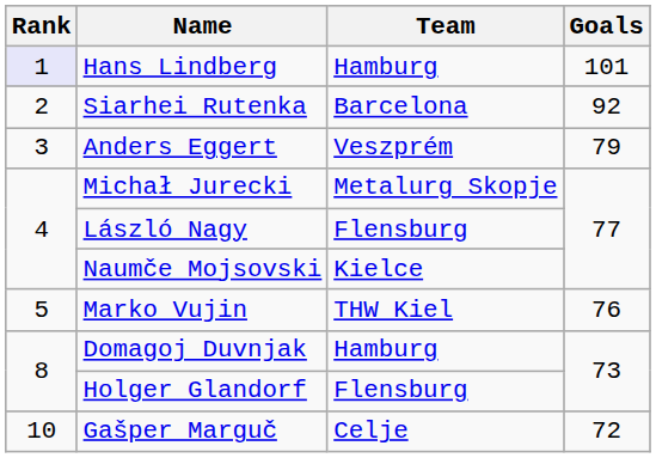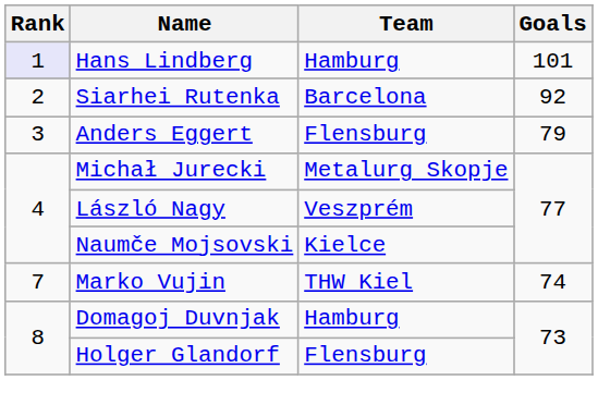 <table class="wikitable" style="text-align:center">
 <tr>
 <th>Rank</th>
 <th>Name</th>
 <th>Team</th>
 <th>Goals</th>
 </tr>
 <tr>
 <td style="background: lavender;">1</td>
 <td align="left"> <a href='#'>Hans Lindberg</a></td>
 <td align="left"> <a href='#'>Hamburg</a></td>
 <td>101</td>
 </tr>
 <tr>
 <td>2</td>
 <td align="left"> <a href='#'>Siarhei Rutenka</a></td>
 <td align="left"> <a href='#'>Barcelona</a></td>
 <td>92</td>
 </tr>
 <tr>
 <td>3</td>
 <td align="left"> <a href='#'>Anders Eggert</a></td>
-<td align="left"> <a href='#'>Veszprém</a></td>
+<td align="left"> <a href='#'>Flensburg</a></td>
 <td>79</td>
 </tr>
 <tr>
 <td rowspan=3>4</td>
 <td align="left"> <a href='#'>Michał Jurecki</a></td>
 <td align="left"> <a href='#'>Metalurg Skopje</a></td>
 <td rowspan=3>77</td>
 </tr>
 <tr>
 <td align="left"> <a href='#'>László Nagy</a></td>
-<td align="left"> <a href='#'>Flensburg</a></td>
+<td align="left"> <a href='#'>Veszprém</a></td>
 </tr>
 <tr>
 <td align="left"> <a href='#'>Naumče Mojsovski</a></td>
 <td align="left"> <a href='#'>Kielce</a></td>
 </tr>
 <tr>
-<td>5</td>
+<td>7</td>
 <td align="left"> <a href='#'>Marko Vujin</a></td>
 <td align="left"> <a href='#'>THW Kiel</a></td>
-<td>76</td>
+<td>74</td>
 </tr>
 <tr>
 <td rowspan=2>8</td>
 <td align="left"> <a href='#'>Domagoj Duvnjak</a></td>
 <td align="left"> <a href='#'>Hamburg</a></td>
 <td rowspan=2>73</td>
 </tr>
 <tr>
 <td align="left"> <a href='#'>Holger Glandorf</a></td>
 <td align="left"> <a href='#'>Flensburg</a></td>
 </tr>
-<tr>
-<td>10</td>
-<td align="left"> <a href='#'>Gašper Marguč</a></td>
-<td align="left"> <a href='#'>Celje</a></td>
-<td>72</td>
-</tr>
 </table>
